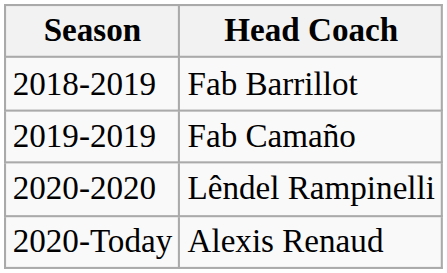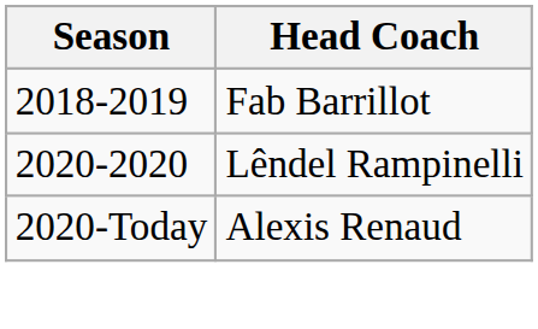 <table class="wikitable sortable">
 <tr>
 <th>Season</th>
 <th>Head Coach</th>
 </tr>
 <tr>
 <td>2018-2019</td>
 <td>Fab Barrillot</td>
 </tr>
 <tr>
-<td>2019-2019</td>
-<td>Fab Camaño</td>
-</tr>
-<tr>
 <td>2020-2020</td>
 <td>Lêndel Rampinelli</td>
 </tr>
 <tr>
 <td>2020-Today</td>
 <td>Alexis Renaud</td>
 </tr>
 </table>
